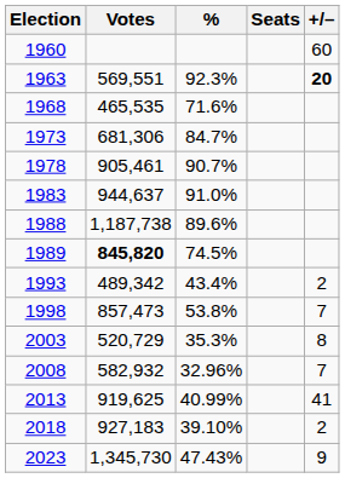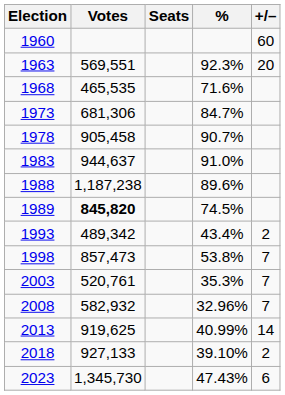 <table class=wikitable style=text-align:center>
 <tr>
 <th>Election</th>
 <th><strong>Votes</strong></th>
+<th><strong>Seats</strong></th>
 <th><strong>%</strong></th>
-<th><strong>Seats</strong></th>
 <th>+/–</th>
 </tr>
 <tr>
 <td><a href='#'>1960</a></td>
 <td></td>
 <td></td>
 <td></td>
 <td> 60</td>
 </tr>
 <tr>
 <td><a href='#'>1963</a></td>
 <td>569,551</td>
+<td></td>
 <td>92.3%</td>
-<td></td>
-<td><strong> 20</strong></td>
+<td> 20</td>
 </tr>
 <tr>
 <td><a href='#'>1968</a></td>
 <td>465,535</td>
+<td></td>
 <td>71.6%</td>
-<td></td>
 <td></td>
 </tr>
 <tr>
 <td><a href='#'>1973</a></td>
 <td>681,306</td>
+<td></td>
 <td>84.7%</td>
-<td></td>
 <td></td>
 </tr>
 <tr>
 <td><a href='#'>1978</a></td>
-<td>905,461</td>
+<td>905,458</td>
+<td></td>
 <td>90.7%</td>
-<td></td>
 <td></td>
 </tr>
 <tr>
 <td><a href='#'>1983</a></td>
 <td>944,637</td>
+<td></td>
 <td>91.0%</td>
-<td></td>
 <td></td>
 </tr>
 <tr>
 <td><a href='#'>1988</a></td>
-<td>1,187,738</td>
+<td>1,187,238</td>
+<td></td>
 <td>89.6%</td>
-<td></td>
 <td></td>
 </tr>
 <tr>
 <td><a href='#'>1989</a></td>
 <td><strong>845,820</strong></td>
+<td></td>
 <td>74.5%</td>
-<td></td>
 <td></td>
 </tr>
 <tr>
 <td><a href='#'>1993</a></td>
 <td>489,342</td>
+<td></td>
 <td>43.4%</td>
-<td></td>
 <td> 2</td>
 </tr>
 <tr>
 <td><a href='#'>1998</a></td>
 <td>857,473</td>
+<td></td>
 <td>53.8%</td>
-<td></td>
 <td> 7</td>
 </tr>
 <tr>
 <td><a href='#'>2003</a></td>
-<td>520,729</td>
+<td>520,761</td>
+<td></td>
 <td>35.3%</td>
-<td></td>
-<td> 8</td>
+<td> 7</td>
 </tr>
 <tr>
 <td><a href='#'>2008</a></td>
 <td>582,932</td>
+<td></td>
 <td>32.96%</td>
-<td></td>
 <td> 7</td>
 </tr>
 <tr>
 <td><a href='#'>2013</a></td>
 <td>919,625</td>
+<td></td>
 <td>40.99%</td>
-<td></td>
-<td> 41</td>
+<td> 14</td>
 </tr>
 <tr>
 <td><a href='#'>2018</a></td>
-<td>927,183</td>
+<td>927,133</td>
+<td></td>
 <td>39.10%</td>
-<td></td>
 <td> 2</td>
 </tr>
 <tr>
 <td><a href='#'>2023</a></td>
 <td>1,345,730</td>
+<td></td>
 <td>47.43%</td>
-<td></td>
-<td> 9</td>
+<td> 6</td>
 </tr>
 </table>
